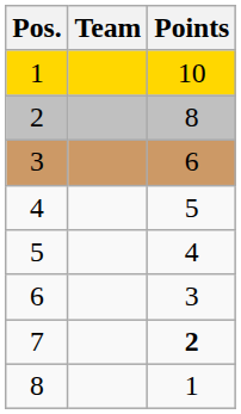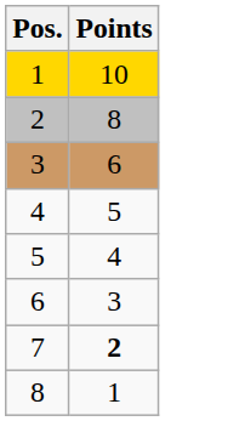 <table class="wikitable" style="text-align:left;">
 <tr>
 <th>Pos.</th>
-<th>Team</th>
 <th>Points</th>
 </tr>
 <tr style="background:gold;">
 <td align=center>1</td>
-<td></td>
 <td align=center>10</td>
 </tr>
 <tr style="background:silver;">
 <td align=center>2</td>
-<td></td>
 <td align=center>8</td>
 </tr>
 <tr style="background:#c96;">
 <td align=center>3</td>
-<td></td>
 <td align=center>6</td>
 </tr>
 <tr>
 <td align=center>4</td>
-<td></td>
 <td align=center>5</td>
 </tr>
 <tr>
 <td align=center>5</td>
-<td></td>
 <td align=center>4</td>
 </tr>
 <tr>
 <td align=center>6</td>
-<td></td>
 <td align=center>3</td>
 </tr>
 <tr>
 <td align=center>7</td>
-<td></td>
 <td align=center><strong>2</strong></td>
 </tr>
 <tr>
 <td align=center>8</td>
-<td></td>
 <td align=center>1</td>
 </tr>
 </table>
